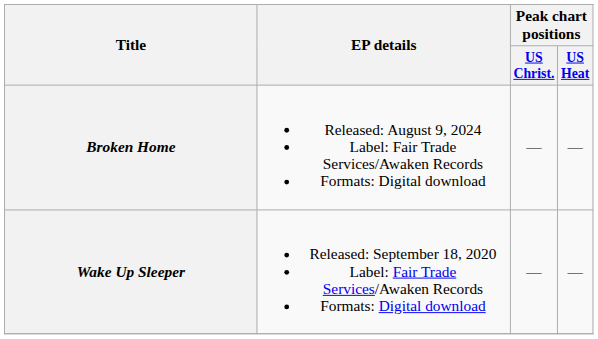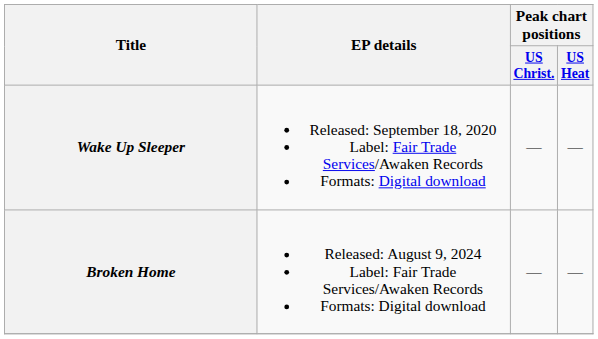 <table class="wikitable plainrowheaders" style="text-align:center;">
 <tr>
 <th scope="col" rowspan="2" style="width:16em;">Title</th>
 <th scope="col" rowspan="2" style="width:16em;">EP details</th>
 <th scope="col" colspan="2">Peak chart positions</th>
 </tr>
 <tr>
 <th style="width:2em; font-size:90%"><a href='#'>US<br>Christ.</a><br></th>
 <th style="width:2em; font-size:90%"><a href='#'>US<br>Heat</a></th>
 </tr>
 <tr>
+<th scope="row"><em>Wake Up Sleeper</em></th>
+<td><br><ul><li>Released: September 18, 2020</li><li>Label: <a href='#'>Fair Trade Services</a>/Awaken Records</li><li>Formats: <a href='#'>Digital download</a></li></ul></td>
+<td>—</td>
+<td>—</td>
+</tr>
+<tr>
 <th scope="row"><em>Broken Home</em></th>
 <td><br><ul><li>Released: August 9, 2024</li><li>Label: Fair Trade Services/Awaken Records</li><li>Formats: Digital download</li></ul></td>
 <td>—</td>
 <td>—</td>
 </tr>
 <tr>
-<th scope="row"><em>Wake Up Sleeper</em></th>
-<td><br><ul><li>Released: September 18, 2020</li><li>Label: <a href='#'>Fair Trade Services</a>/Awaken Records</li><li>Formats: <a href='#'>Digital download</a></li></ul></td>
-<td>—</td>
-<td>—</td>
-</tr>
-<tr>
 </tr>
 </table>
